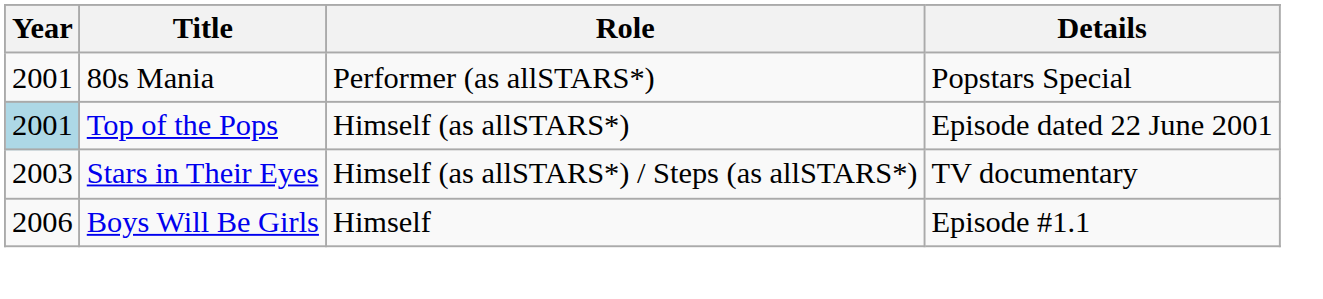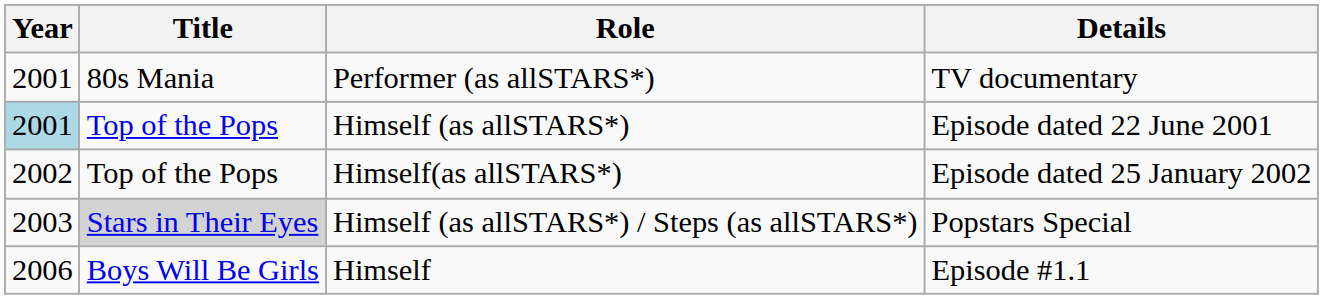 <table class="wikitable">
 <tr>
 <th>Year</th>
 <th>Title</th>
 <th>Role</th>
 <th>Details</th>
 </tr>
 <tr>
 <td>2001</td>
 <td>80s Mania</td>
 <td>Performer (as allSTARS*)</td>
-<td>Popstars Special</td>
+<td>TV documentary</td>
 </tr>
 <tr>
 <td style="background: lightblue;">2001</td>
 <td><a href='#'>Top of the Pops</a></td>
 <td>Himself (as allSTARS*)</td>
 <td>Episode dated 22 June 2001</td>
 </tr>
 <tr>
+<td>2002</td>
+<td>Top of the Pops</td>
+<td>Himself(as allSTARS*)</td>
+<td>Episode dated 25 January 2002</td>
+</tr>
+<tr>
 <td>2003</td>
-<td><a href='#'>Stars in Their Eyes</a></td>
+<td style="background: lightgrey;"><a href='#'>Stars in Their Eyes</a></td>
 <td>Himself (as allSTARS*) / Steps (as allSTARS*)</td>
-<td>TV documentary</td>
+<td>Popstars Special</td>
 </tr>
 <tr>
 <td>2006</td>
 <td><a href='#'>Boys Will Be Girls</a></td>
 <td>Himself</td>
 <td>Episode #1.1</td>
 </tr>
 </table>
